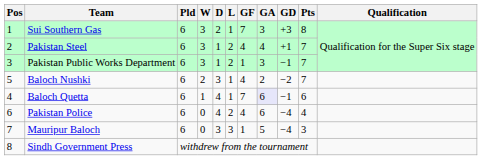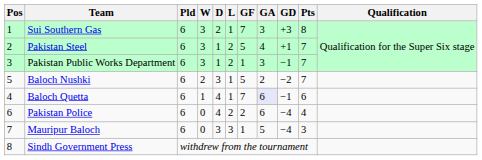 <table class="wikitable">
 <tr>
 <th>Pos</th>
 <th>Team</th>
 <th>Pld</th>
 <th>W</th>
 <th>D</th>
 <th>L</th>
 <th>GF</th>
 <th>GA</th>
 <th>GD</th>
 <th>Pts</th>
 <th>Qualification</th>
 </tr>
 <tr style="background:#bfc">
 <td>1</td>
 <td><a href='#'>Sui Southern Gas</a></td>
 <td>6</td>
 <td>3</td>
 <td>2</td>
 <td>1</td>
 <td>7</td>
 <td>3</td>
 <td>+3</td>
 <td>8</td>
 <td rowspan="3">Qualification for the Super Six stage</td>
 </tr>
 <tr style="background:#bfc">
 <td>2</td>
 <td><a href='#'>Pakistan Steel</a></td>
 <td>6</td>
 <td>3</td>
 <td>1</td>
 <td>2</td>
-<td>4</td>
+<td>5</td>
 <td>4</td>
 <td>+1</td>
 <td>7</td>
 </tr>
 <tr style="background:#bfc">
 <td>3</td>
 <td>Pakistan Public Works Department</td>
 <td>6</td>
 <td>3</td>
 <td>1</td>
 <td>2</td>
 <td>1</td>
 <td>3</td>
 <td>−1</td>
 <td>7</td>
 </tr>
 <tr>
 <td>5</td>
 <td><a href='#'>Baloch Nushki</a></td>
 <td>6</td>
 <td>2</td>
 <td>3</td>
 <td>1</td>
-<td>4</td>
+<td>5</td>
 <td>2</td>
 <td>−2</td>
 <td>7</td>
 <td></td>
 </tr>
 <tr>
 <td>4</td>
 <td><a href='#'>Baloch Quetta</a></td>
 <td>6</td>
 <td>1</td>
 <td>4</td>
 <td>1</td>
 <td>7</td>
 <td style="background: lavender;">6</td>
 <td>−1</td>
 <td>6</td>
 <td></td>
 </tr>
 <tr>
 <td>6</td>
 <td><a href='#'>Pakistan Police</a></td>
 <td>6</td>
 <td>0</td>
 <td>4</td>
 <td>2</td>
-<td>4</td>
+<td>2</td>
 <td>6</td>
 <td>−4</td>
 <td>4</td>
 <td></td>
 </tr>
 <tr>
 <td>7</td>
 <td><a href='#'>Mauripur Baloch</a></td>
 <td>6</td>
 <td>0</td>
 <td>3</td>
 <td>3</td>
 <td>1</td>
 <td>5</td>
 <td>−4</td>
 <td>3</td>
 <td></td>
 </tr>
 <tr>
 <td>8</td>
 <td><a href='#'>Sindh Government Press</a></td>
 <td colspan="8"><em>withdrew from the tournament</em></td>
 <td></td>
 </tr>
 </table>
